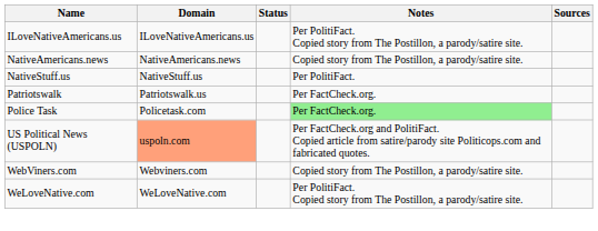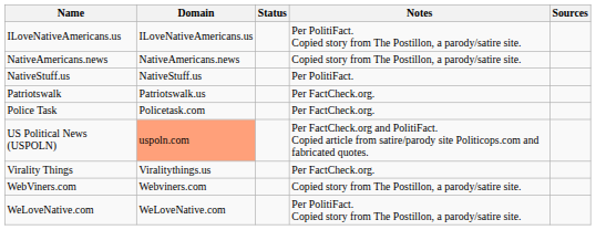 <table class="wikitable sortable mw-collapsible">
 <tr>
 <th>Name</th>
 <th>Domain</th>
 <th>Status</th>
 <th class="sortable">Notes</th>
 <th class="unsortable">Sources</th>
 </tr>
 <tr>
 <td>ILoveNativeAmericans.us</td>
 <td>ILoveNativeAmericans.us</td>
 <td></td>
 <td>Per PolitiFact.<br>Copied story from The Postillon, a parody/satire site.</td>
 <td></td>
 </tr>
 <tr>
 <td>NativeAmericans.news</td>
 <td>NativeAmericans.news</td>
 <td></td>
 <td>Copied story from The Postillon, a parody/satire site.</td>
 <td></td>
 </tr>
 <tr>
 <td>NativeStuff.us</td>
 <td>NativeStuff.us</td>
 <td></td>
 <td>Per PolitiFact.</td>
 <td></td>
 </tr>
 <tr>
 <td>Patriotswalk</td>
 <td>Patriotswalk.us</td>
 <td></td>
 <td>Per FactCheck.org.</td>
 <td></td>
 </tr>
 <tr>
 <td>Police Task</td>
 <td>Policetask.com</td>
 <td></td>
-<td style="background: lightgreen;">Per FactCheck.org.</td>
+<td>Per FactCheck.org.</td>
 <td></td>
 </tr>
 <tr>
 <td>US Political News (USPOLN)</td>
 <td style="background: lightsalmon;">uspoln.com</td>
 <td></td>
 <td>Per FactCheck.org and PolitiFact.<br>Copied article from satire/parody site Politicops.com and fabricated quotes.</td>
+<td></td>
+</tr>
+<tr>
+<td>Virality Things</td>
+<td>Viralitythings.us</td>
+<td></td>
+<td>Per FactCheck.org.</td>
 <td></td>
 </tr>
 <tr>
 <td>WebViners.com</td>
 <td>Webviners.com</td>
 <td></td>
 <td>Copied story from The Postillon, a parody/satire site.</td>
 <td></td>
 </tr>
 <tr>
 <td>WeLoveNative.com</td>
 <td>WeLoveNative.com</td>
 <td></td>
 <td>Per PolitiFact.<br>Copied story from The Postillon, a parody/satire site.</td>
 <td></td>
 </tr>
 </table>
